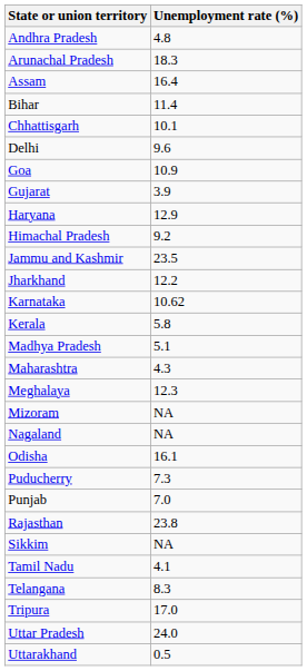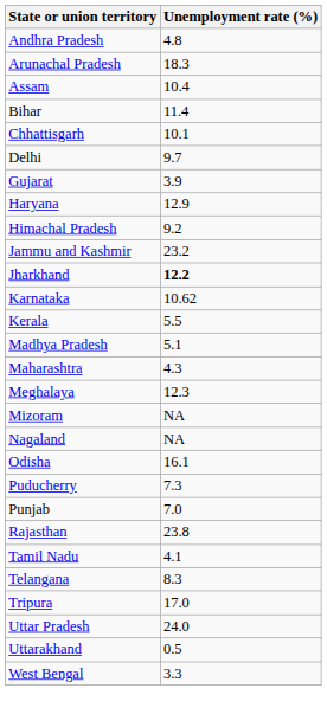 <table class="wikitable sortable">
 <tr>
 <th>State or union territory</th>
 <th>Unemployment rate (%)</th>
 </tr>
 <tr>
 <td><a href='#'>Andhra Pradesh</a></td>
 <td>4.8</td>
 </tr>
 <tr>
 <td><a href='#'>Arunachal Pradesh</a></td>
 <td>18.3</td>
 </tr>
 <tr>
 <td><a href='#'>Assam</a></td>
-<td>16.4</td>
+<td>10.4</td>
 </tr>
 <tr>
 <td>Bihar</td>
 <td>11.4</td>
 </tr>
 <tr>
 <td><a href='#'>Chhattisgarh</a></td>
 <td>10.1</td>
 </tr>
 <tr>
 <td>Delhi</td>
-<td>9.6</td>
-</tr>
-<tr>
-<td><a href='#'>Goa</a></td>
-<td>10.9</td>
+<td>9.7</td>
 </tr>
 <tr>
 <td><a href='#'>Gujarat</a></td>
 <td>3.9</td>
 </tr>
 <tr>
 <td><a href='#'>Haryana</a></td>
 <td>12.9</td>
 </tr>
 <tr>
 <td><a href='#'>Himachal Pradesh</a></td>
 <td>9.2</td>
 </tr>
 <tr>
 <td><a href='#'>Jammu and Kashmir</a></td>
-<td>23.5</td>
+<td>23.2</td>
 </tr>
 <tr>
 <td><a href='#'>Jharkhand</a></td>
-<td>12.2</td>
+<td><strong>12.2</strong></td>
 </tr>
 <tr>
 <td><a href='#'>Karnataka</a></td>
 <td>10.62</td>
 </tr>
 <tr>
 <td><a href='#'>Kerala</a></td>
-<td>5.8</td>
+<td>5.5</td>
 </tr>
 <tr>
 <td><a href='#'>Madhya Pradesh</a></td>
 <td>5.1</td>
 </tr>
 <tr>
 <td><a href='#'>Maharashtra</a></td>
 <td>4.3</td>
 </tr>
 <tr>
 <td><a href='#'>Meghalaya</a></td>
 <td>12.3</td>
 </tr>
 <tr>
 <td><a href='#'>Mizoram</a></td>
 <td>NA</td>
 </tr>
 <tr>
 <td><a href='#'>Nagaland</a></td>
 <td>NA</td>
 </tr>
 <tr>
 <td><a href='#'>Odisha</a></td>
 <td>16.1</td>
 </tr>
 <tr>
 <td><a href='#'>Puducherry</a></td>
 <td>7.3</td>
 </tr>
 <tr>
 <td>Punjab</td>
 <td>7.0</td>
 </tr>
 <tr>
 <td><a href='#'>Rajasthan</a></td>
 <td>23.8</td>
 </tr>
 <tr>
-<td><a href='#'>Sikkim</a></td>
-<td>NA</td>
-</tr>
-<tr>
 <td><a href='#'>Tamil Nadu</a></td>
 <td>4.1</td>
 </tr>
 <tr>
 <td><a href='#'>Telangana</a></td>
 <td>8.3</td>
 </tr>
 <tr>
 <td><a href='#'>Tripura</a></td>
 <td>17.0</td>
 </tr>
 <tr>
 <td><a href='#'>Uttar Pradesh</a></td>
 <td>24.0</td>
 </tr>
 <tr>
 <td><a href='#'>Uttarakhand</a></td>
 <td>0.5</td>
 </tr>
+<tr>
+<td><a href='#'>West Bengal</a></td>
+<td>3.3</td>
+</tr>
 </table>
